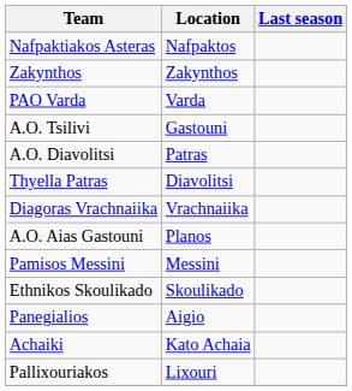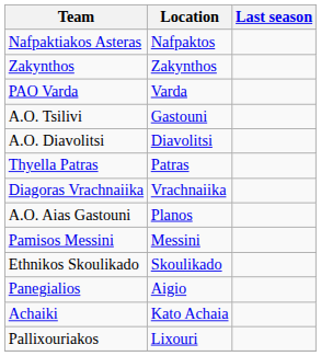 <table class="wikitable sortable">
 <tr>
 <th>Team</th>
 <th>Location</th>
 <th><a href='#'>Last season</a></th>
 </tr>
 <tr>
 <td><a href='#'>Nafpaktiakos Asteras</a></td>
 <td><a href='#'>Nafpaktos</a></td>
 <td></td>
 </tr>
 <tr>
 <td><a href='#'>Zakynthos</a></td>
 <td><a href='#'>Zakynthos</a></td>
 <td></td>
 </tr>
 <tr>
 <td><a href='#'>PAO Varda</a></td>
 <td><a href='#'>Varda</a></td>
 <td></td>
 </tr>
 <tr>
 <td>A.O. Tsilivi</td>
 <td><a href='#'>Gastouni</a></td>
 <td></td>
 </tr>
 <tr>
 <td>A.O. Diavolitsi</td>
-<td><a href='#'>Patras</a></td>
+<td><a href='#'>Diavolitsi</a></td>
 <td></td>
 </tr>
 <tr>
 <td><a href='#'>Thyella Patras</a></td>
-<td><a href='#'>Diavolitsi</a></td>
+<td><a href='#'>Patras</a></td>
 <td></td>
 </tr>
 <tr>
 <td><a href='#'>Diagoras Vrachnaiika</a></td>
 <td><a href='#'>Vrachnaiika</a></td>
 <td></td>
 </tr>
 <tr>
 <td>A.O. Aias Gastouni</td>
 <td><a href='#'>Planos</a></td>
 <td></td>
 </tr>
 <tr>
 <td><a href='#'>Pamisos Messini</a></td>
 <td><a href='#'>Messini</a></td>
 <td></td>
 </tr>
 <tr>
 <td>Ethnikos Skoulikado</td>
 <td><a href='#'>Skoulikado</a></td>
 <td></td>
 </tr>
 <tr>
 <td><a href='#'>Panegialios</a></td>
 <td><a href='#'>Aigio</a></td>
 <td></td>
 </tr>
 <tr>
 <td><a href='#'>Achaiki</a></td>
 <td><a href='#'>Kato Achaia</a></td>
 <td></td>
 </tr>
 <tr>
 <td>Pallixouriakos</td>
 <td><a href='#'>Lixouri</a></td>
 <td></td>
 </tr>
 <tr>
 </tr>
 </table>
